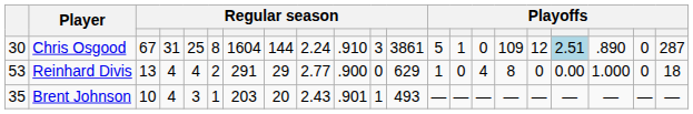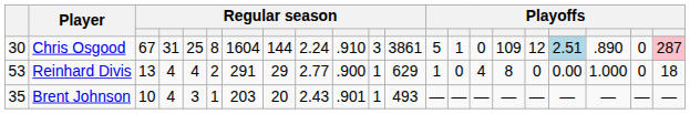 <table class="wikitable plainrowheaders" style="text-align:center;">
 <tr>
 <th scope="col" rowspan="2"></th>
 <th scope="col" rowspan="2">Player</th>
 <th scope=colgroup colspan=10>Regular season</th>
 <th scope=colgroup colspan=9>Playoffs</th>
 </tr>
 <tr>
 <th scope="col"></th>
 <th scope="col"></th>
 <th scope="col"></th>
 <th scope="col"></th>
 <th scope="col"></th>
 <th scope="col"></th>
 <th scope="col"></th>
 <th scope="col"></th>
 <th scope="col"></th>
 <th scope="col"></th>
 <th scope="col"></th>
 <th scope="col"></th>
 <th scope="col"></th>
 <th scope="col"></th>
 <th scope="col"></th>
 <th scope="col"></th>
 <th scope="col"></th>
 <th scope="col"></th>
 <th scope="col"></th>
 </tr>
 <tr>
 <td scope="row">30</td>
 <td align="left"><a href='#'>Chris Osgood</a></td>
 <td>67</td>
 <td>31</td>
 <td>25</td>
 <td>8</td>
 <td>1604</td>
 <td>144</td>
 <td>2.24</td>
 <td>.910</td>
 <td>3</td>
 <td>3861</td>
 <td>5</td>
 <td>1</td>
 <td>0</td>
 <td>109</td>
 <td>12</td>
 <td style="background: lightblue;">2.51</td>
 <td>.890</td>
 <td>0</td>
-<td>287</td>
+<td style="background: pink;">287</td>
 </tr>
 <tr>
 <td scope="row">53</td>
 <td align="left"><a href='#'>Reinhard Divis</a></td>
 <td>13</td>
 <td>4</td>
 <td>4</td>
 <td>2</td>
 <td>291</td>
 <td>29</td>
 <td>2.77</td>
 <td>.900</td>
-<td>0</td>
+<td>1</td>
 <td>629</td>
 <td>1</td>
 <td>0</td>
 <td>4</td>
 <td>8</td>
 <td>0</td>
 <td>0.00</td>
 <td>1.000</td>
 <td>0</td>
 <td>18</td>
 </tr>
 <tr>
 <td scope="row">35</td>
 <td align="left"><a href='#'>Brent Johnson</a></td>
 <td>10</td>
 <td>4</td>
 <td>3</td>
 <td>1</td>
 <td>203</td>
 <td>20</td>
 <td>2.43</td>
 <td>.901</td>
 <td>1</td>
 <td>493</td>
 <td>—</td>
 <td>—</td>
 <td>—</td>
 <td>—</td>
 <td>—</td>
 <td>—</td>
 <td>—</td>
 <td>—</td>
 <td>—</td>
 </tr>
 </table>
